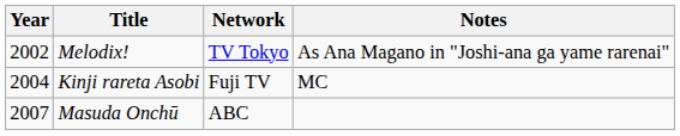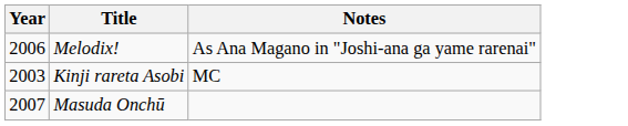 <table class="wikitable">
 <tr>
 <th>Year</th>
 <th>Title</th>
-<th>Network</th>
 <th>Notes</th>
 </tr>
 <tr>
-<td>2002</td>
+<td>2006</td>
 <td><em>Melodix!</em></td>
-<td><a href='#'>TV Tokyo</a></td>
 <td>As Ana Magano in "Joshi-ana ga yame rarenai"</td>
 </tr>
 <tr>
-<td>2004</td>
+<td>2003</td>
 <td><em>Kinji rareta Asobi</em></td>
-<td>Fuji TV</td>
 <td>MC</td>
 </tr>
 <tr>
 <td>2007</td>
 <td><em>Masuda Onchū</em></td>
-<td>ABC</td>
 <td></td>
 </tr>
 </table>
